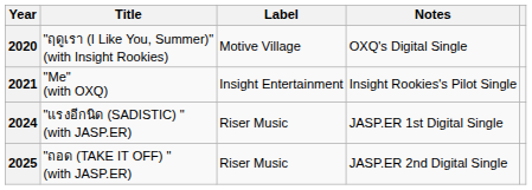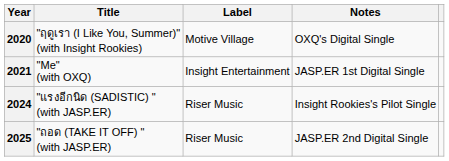 <table class="wikitable sortable plainrowheaders">
 <tr>
 <th scope="col">Year</th>
 <th scope="col">Title</th>
 <th scope="col">Label</th>
 <th scope="col" class="unsortable">Notes</th>
 <th scope="col" class="unsortable"></th>
 </tr>
 <tr>
 <th>2020</th>
 <td>"ฤดูเรา (I Like You, Summer)"<br><span> (with Insight Rookies)</span></td>
 <td>Motive Village</td>
 <td>OXQ's Digital Single</td>
 <td></td>
 </tr>
 <tr>
 <th>2021</th>
 <td>"Me"<br><span> (with OXQ)</span></td>
 <td>Insight Entertainment</td>
-<td>Insight Rookies's Pilot Single</td>
+<td>JASP.ER 1st Digital Single</td>
 <td></td>
 </tr>
 <tr>
 <th>2024</th>
 <td>"แรงอีกนิด (SADISTIC) "<br><span> (with JASP.ER) </span></td>
 <td>Riser Music</td>
-<td>JASP.ER 1st Digital Single</td>
+<td>Insight Rookies's Pilot Single</td>
 <td></td>
 </tr>
 <tr>
 <th>2025</th>
 <td>"ถอด (TAKE IT OFF) "<br><span> (with JASP.ER) </span></td>
 <td>Riser Music</td>
 <td>JASP.ER 2nd Digital Single</td>
 <td></td>
 </tr>
 </table>
